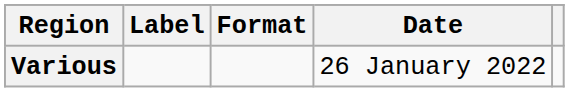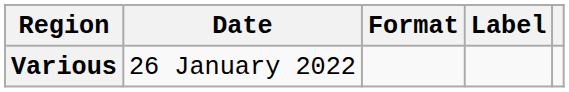 <table class="wikitable plainrowheaders">
 <tr>
 <th scope="col">Region</th>
+<th scope="col">Date</th>
+<th scope="col">Format</th>
 <th scope="col">Label</th>
-<th scope="col">Format</th>
-<th scope="col">Date</th>
 <th scope="col"></th>
 </tr>
 <tr>
 <th scope="row">Various</th>
+<td>26 January  2022</td>
 <td></td>
 <td></td>
-<td>26 January  2022</td>
 <td></td>
 </tr>
 </table>
